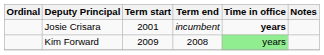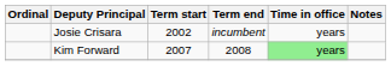 <table class="wikitable sortable">
 <tr>
 <th>Ordinal</th>
 <th>Deputy Principal</th>
 <th>Term start</th>
 <th>Term end</th>
 <th>Time in office</th>
 <th>Notes</th>
 </tr>
 <tr>
 <td align=center></td>
 <td>Josie Crisara</td>
-<td align=center>2001</td>
+<td align=center>2002</td>
 <td align=center><em>incumbent</em></td>
-<td align=right><strong> years</strong></td>
+<td align=right> years</td>
 <td></td>
 </tr>
 <tr>
 <td align=center></td>
 <td>Kim Forward</td>
-<td align=center>2009</td>
+<td align=center>2007</td>
 <td align=center>2008</td>
 <td align=right style="background: lightgreen;"> years</td>
 <td></td>
 </tr>
 <tr>
 </tr>
 </table>
